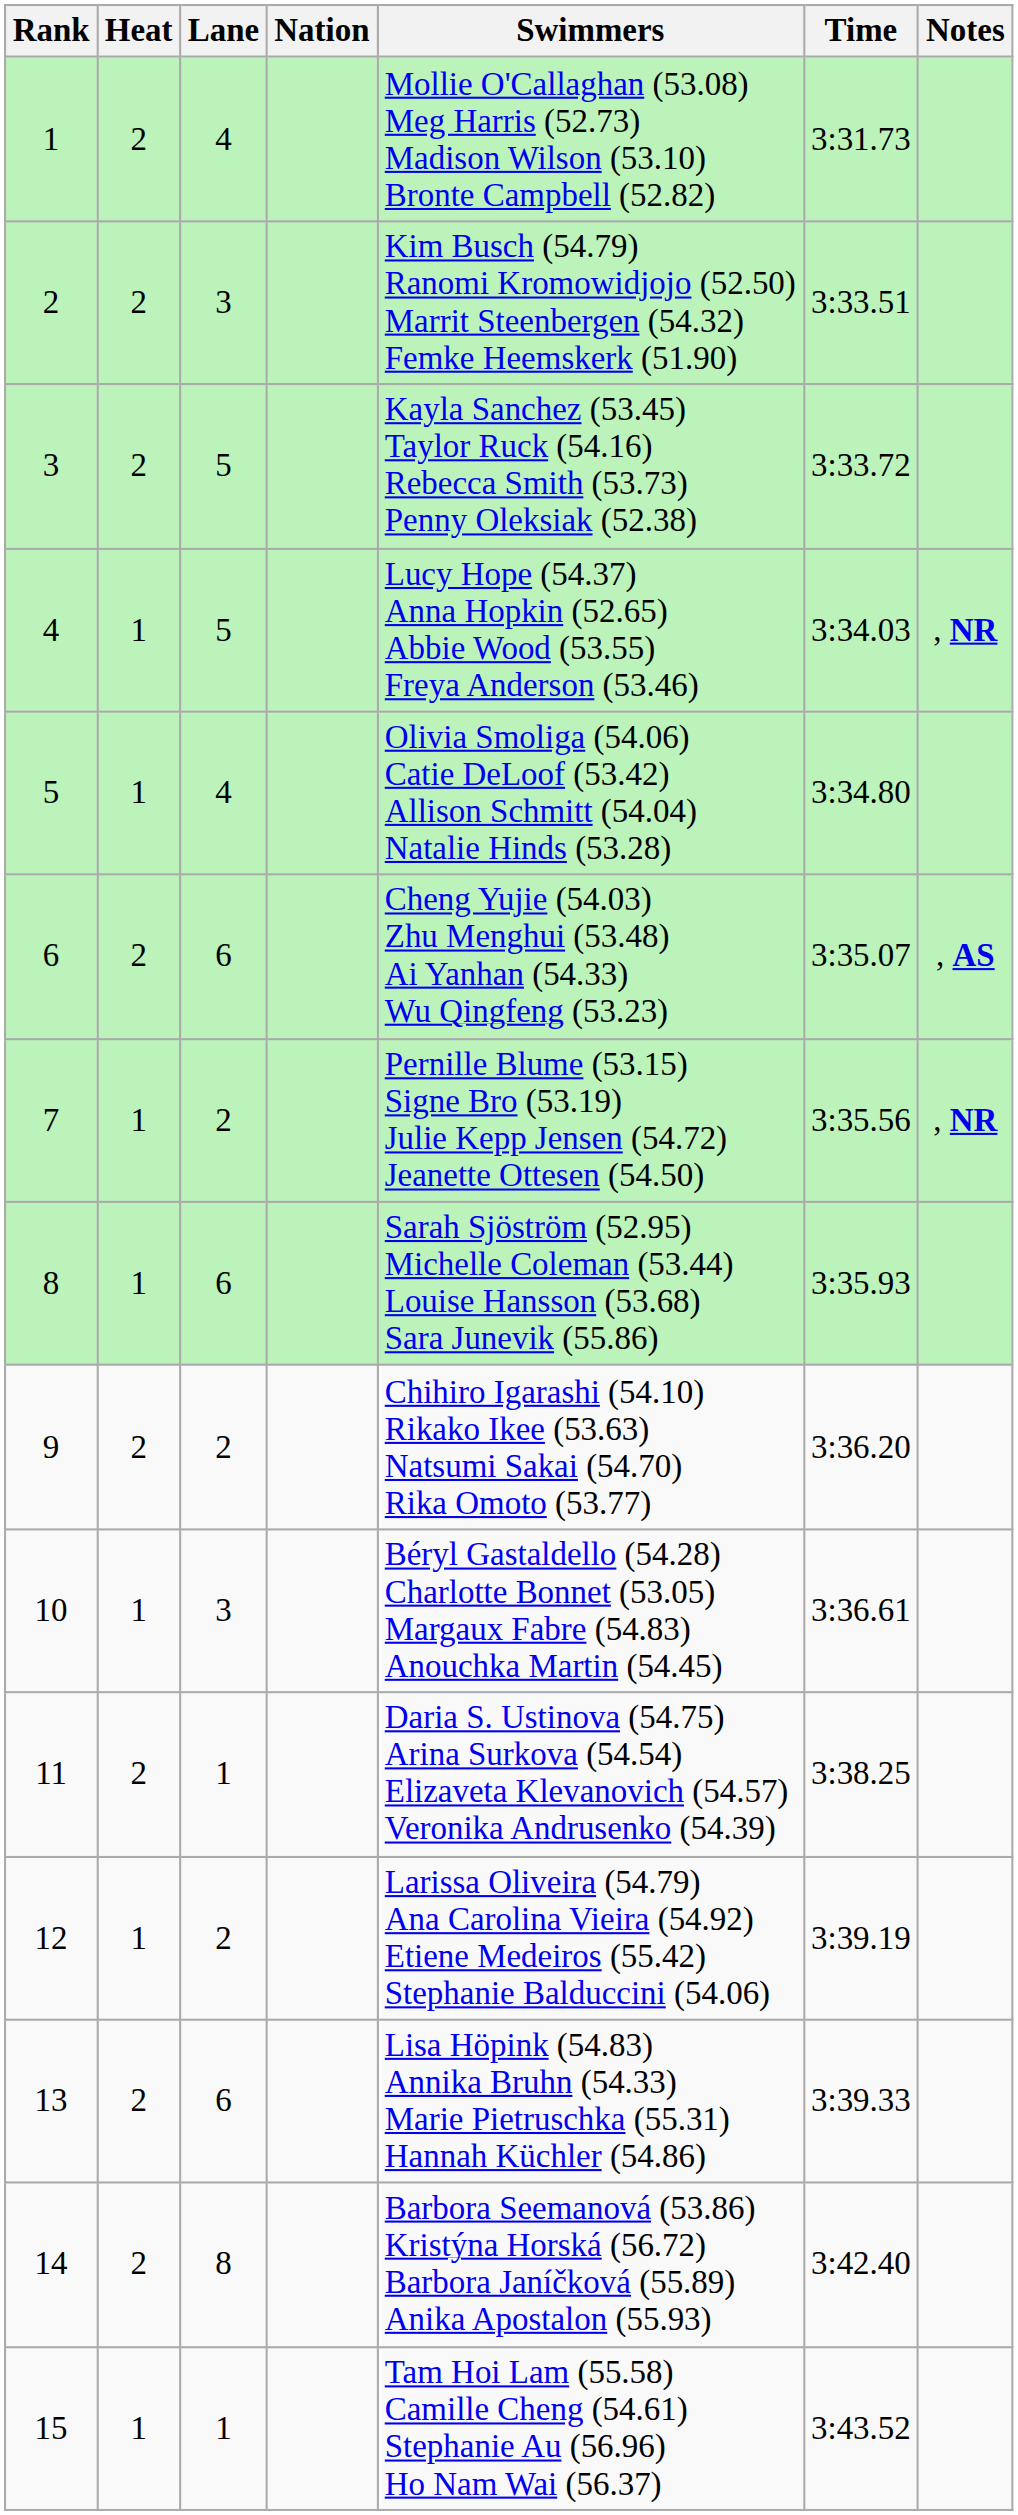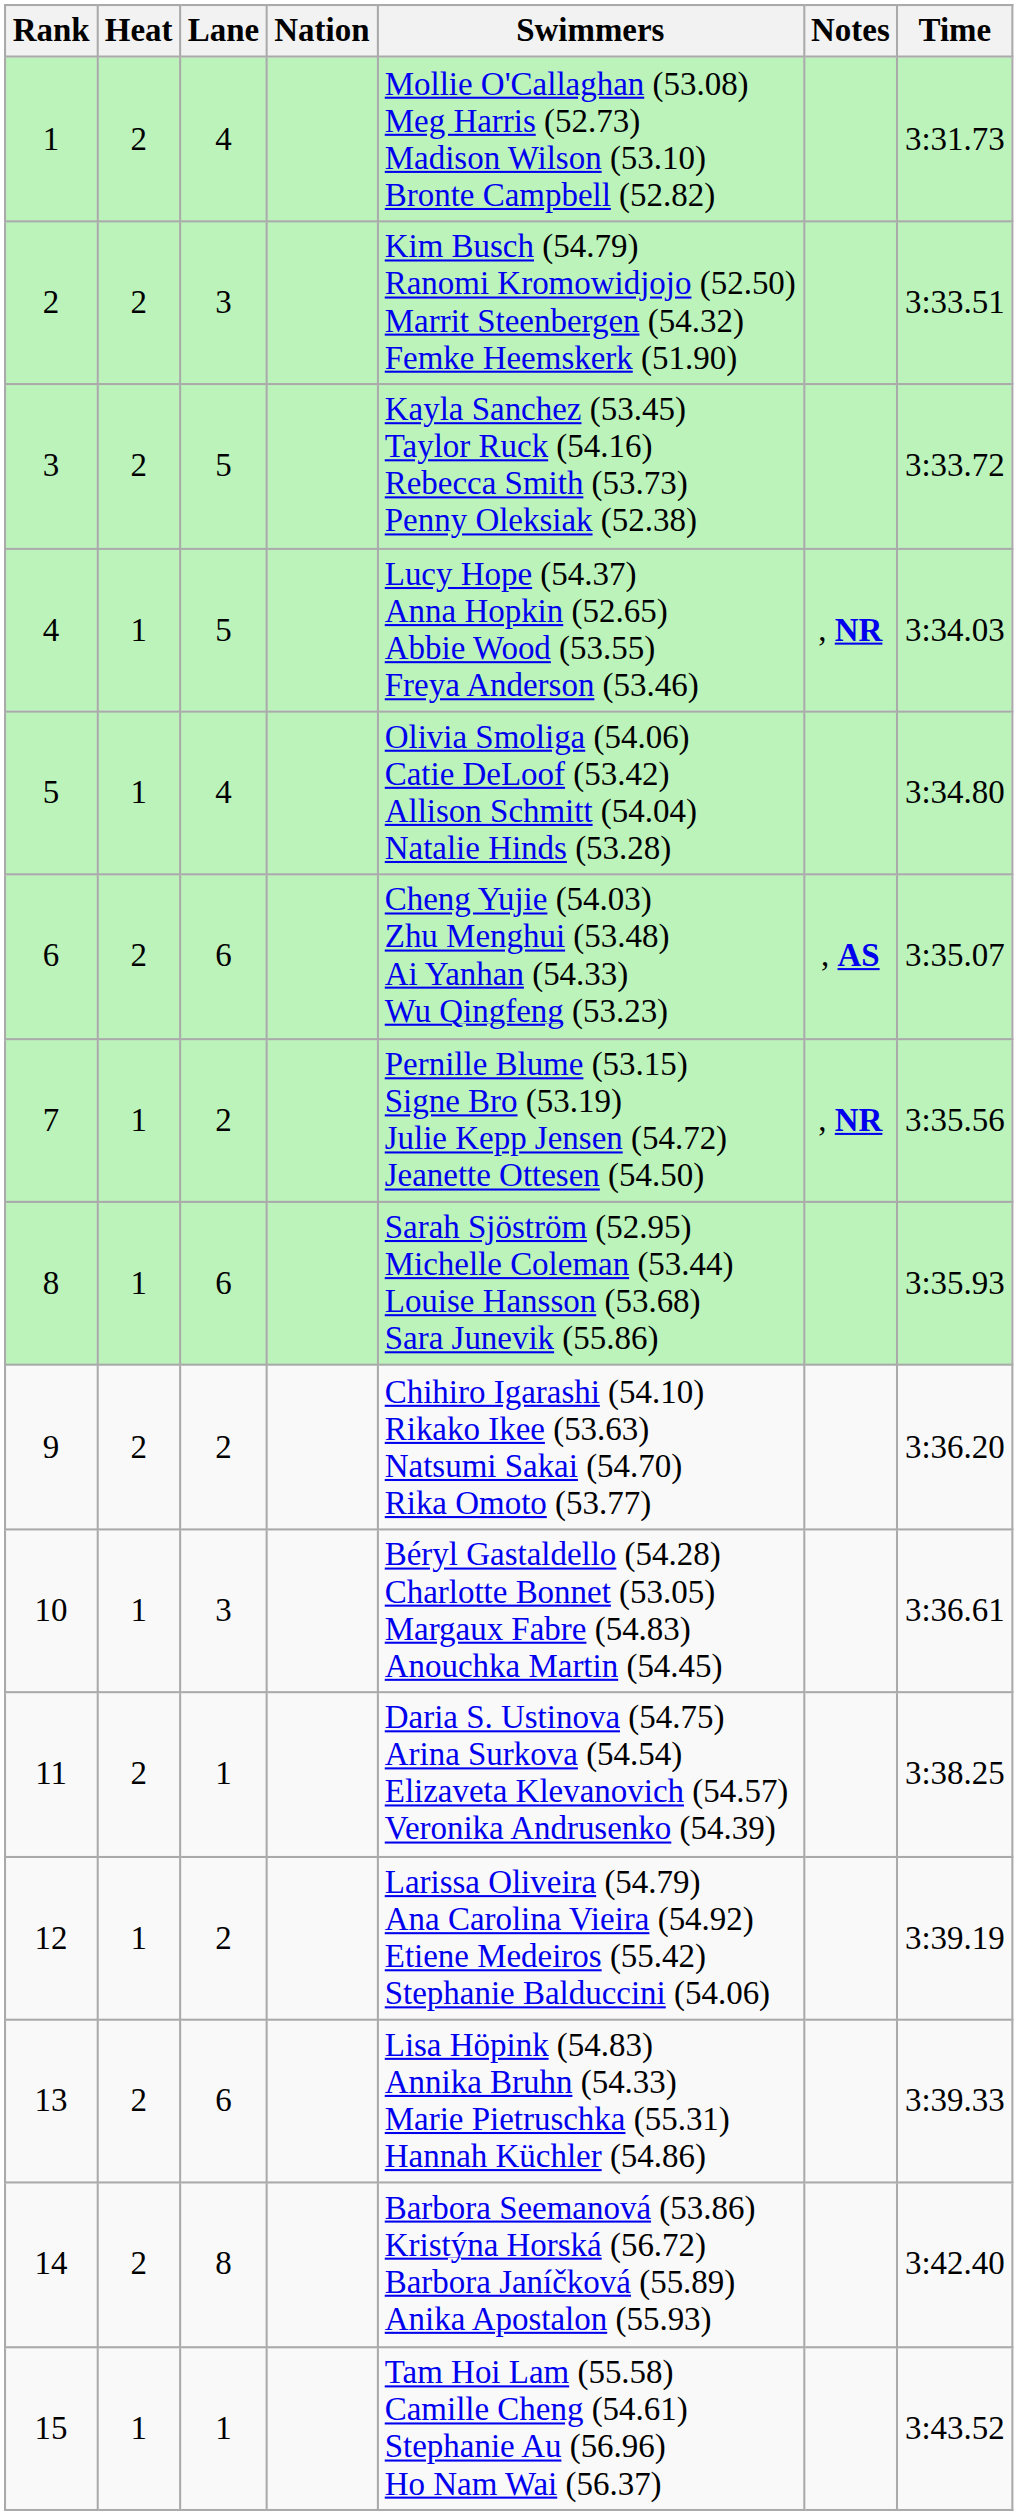 <table class="wikitable sortable" style="text-align:center">
 <tr>
 <th>Rank</th>
 <th>Heat</th>
 <th>Lane</th>
 <th>Nation</th>
 <th>Swimmers</th>
+<th>Notes</th>
 <th>Time</th>
-<th>Notes</th>
 </tr>
 <tr bgcolor=bbf3bb>
 <td>1</td>
 <td>2</td>
 <td>4</td>
 <td align=left></td>
 <td align=left><a href='#'>Mollie O'Callaghan</a> (53.08)<br><a href='#'>Meg Harris</a> (52.73)<br><a href='#'>Madison Wilson</a> (53.10)<br><a href='#'>Bronte Campbell</a> (52.82)</td>
+<td></td>
 <td>3:31.73</td>
-<td></td>
 </tr>
 <tr bgcolor=bbf3bb>
 <td>2</td>
 <td>2</td>
 <td>3</td>
 <td align=left></td>
 <td align=left><a href='#'>Kim Busch</a> (54.79)<br><a href='#'>Ranomi Kromowidjojo</a> (52.50)<br><a href='#'>Marrit Steenbergen</a> (54.32)<br><a href='#'>Femke Heemskerk</a> (51.90)</td>
+<td></td>
 <td>3:33.51</td>
-<td></td>
 </tr>
 <tr bgcolor=bbf3bb>
 <td>3</td>
 <td>2</td>
 <td>5</td>
 <td align=left></td>
 <td align=left><a href='#'>Kayla Sanchez</a> (53.45)<br><a href='#'>Taylor Ruck</a> (54.16)<br><a href='#'>Rebecca Smith</a> (53.73)<br><a href='#'>Penny Oleksiak</a> (52.38)</td>
+<td></td>
 <td>3:33.72</td>
-<td></td>
 </tr>
 <tr bgcolor=bbf3bb>
 <td>4</td>
 <td>1</td>
 <td>5</td>
 <td align=left></td>
 <td align=left><a href='#'>Lucy Hope</a> (54.37)<br><a href='#'>Anna Hopkin</a> (52.65)<br><a href='#'>Abbie Wood</a> (53.55)<br><a href='#'>Freya Anderson</a> (53.46)</td>
+<td>, <strong><a href='#'>NR</a></strong></td>
 <td>3:34.03</td>
-<td>, <strong><a href='#'>NR</a></strong></td>
 </tr>
 <tr bgcolor=bbf3bb>
 <td>5</td>
 <td>1</td>
 <td>4</td>
 <td align=left></td>
 <td align=left><a href='#'>Olivia Smoliga</a> (54.06)<br><a href='#'>Catie DeLoof</a> (53.42)<br><a href='#'>Allison Schmitt</a> (54.04)<br><a href='#'>Natalie Hinds</a> (53.28)</td>
+<td></td>
 <td>3:34.80</td>
-<td></td>
 </tr>
 <tr bgcolor=bbf3bb>
 <td>6</td>
 <td>2</td>
 <td>6</td>
 <td align=left></td>
 <td align=left><a href='#'>Cheng Yujie</a> (54.03)<br><a href='#'>Zhu Menghui</a> (53.48)<br><a href='#'>Ai Yanhan</a> (54.33)<br><a href='#'>Wu Qingfeng</a> (53.23)</td>
+<td>, <strong><a href='#'>AS</a></strong></td>
 <td>3:35.07</td>
-<td>, <strong><a href='#'>AS</a></strong></td>
 </tr>
 <tr bgcolor=bbf3bb>
 <td>7</td>
 <td>1</td>
 <td>2</td>
 <td align=left></td>
 <td align=left><a href='#'>Pernille Blume</a> (53.15)<br><a href='#'>Signe Bro</a> (53.19)<br><a href='#'>Julie Kepp Jensen</a> (54.72)<br><a href='#'>Jeanette Ottesen</a> (54.50)</td>
+<td>, <strong><a href='#'>NR</a></strong></td>
 <td>3:35.56</td>
-<td>, <strong><a href='#'>NR</a></strong></td>
 </tr>
 <tr bgcolor=bbf3bb>
 <td>8</td>
 <td>1</td>
 <td>6</td>
 <td align=left></td>
 <td align=left><a href='#'>Sarah Sjöström</a> (52.95)<br><a href='#'>Michelle Coleman</a> (53.44)<br><a href='#'>Louise Hansson</a> (53.68)<br><a href='#'>Sara Junevik</a> (55.86)</td>
+<td></td>
 <td>3:35.93</td>
-<td></td>
 </tr>
 <tr>
 <td>9</td>
 <td>2</td>
 <td>2</td>
 <td align=left></td>
 <td align=left><a href='#'>Chihiro Igarashi</a> (54.10)<br><a href='#'>Rikako Ikee</a> (53.63)<br><a href='#'>Natsumi Sakai</a> (54.70)<br><a href='#'>Rika Omoto</a> (53.77)</td>
+<td></td>
 <td>3:36.20</td>
-<td></td>
 </tr>
 <tr>
 <td>10</td>
 <td>1</td>
 <td>3</td>
 <td align=left></td>
 <td align=left><a href='#'>Béryl Gastaldello</a> (54.28)<br><a href='#'>Charlotte Bonnet</a> (53.05)<br><a href='#'>Margaux Fabre</a> (54.83)<br><a href='#'>Anouchka Martin</a> (54.45)</td>
+<td></td>
 <td>3:36.61</td>
-<td></td>
 </tr>
 <tr>
 <td>11</td>
 <td>2</td>
 <td>1</td>
 <td align=left></td>
 <td align=left><a href='#'>Daria S. Ustinova</a> (54.75)<br><a href='#'>Arina Surkova</a> (54.54)<br><a href='#'>Elizaveta Klevanovich</a> (54.57)<br><a href='#'>Veronika Andrusenko</a> (54.39)</td>
+<td></td>
 <td>3:38.25</td>
-<td></td>
 </tr>
 <tr>
 <td>12</td>
 <td>1</td>
 <td>2</td>
 <td align=left></td>
 <td align=left><a href='#'>Larissa Oliveira</a> (54.79)<br><a href='#'>Ana Carolina Vieira</a> (54.92)<br><a href='#'>Etiene Medeiros</a> (55.42)<br><a href='#'>Stephanie Balduccini</a> (54.06)</td>
+<td></td>
 <td>3:39.19</td>
-<td></td>
 </tr>
 <tr>
 <td>13</td>
 <td>2</td>
 <td>6</td>
 <td align=left></td>
 <td align=left><a href='#'>Lisa Höpink</a> (54.83)<br><a href='#'>Annika Bruhn</a> (54.33)<br><a href='#'>Marie Pietruschka</a> (55.31)<br><a href='#'>Hannah Küchler</a> (54.86)</td>
+<td></td>
 <td>3:39.33</td>
-<td></td>
 </tr>
 <tr>
 <td>14</td>
 <td>2</td>
 <td>8</td>
 <td align=left></td>
 <td align=left><a href='#'>Barbora Seemanová</a> (53.86)<br><a href='#'>Kristýna Horská</a> (56.72)<br><a href='#'>Barbora Janíčková</a> (55.89)<br><a href='#'>Anika Apostalon</a> (55.93)</td>
+<td></td>
 <td>3:42.40</td>
-<td></td>
 </tr>
 <tr>
 <td>15</td>
 <td>1</td>
 <td>1</td>
 <td align=left></td>
 <td align=left><a href='#'>Tam Hoi Lam</a> (55.58)<br><a href='#'>Camille Cheng</a> (54.61)<br><a href='#'>Stephanie Au</a> (56.96)<br><a href='#'>Ho Nam Wai</a> (56.37)</td>
+<td></td>
 <td>3:43.52</td>
-<td></td>
 </tr>
 </table>
